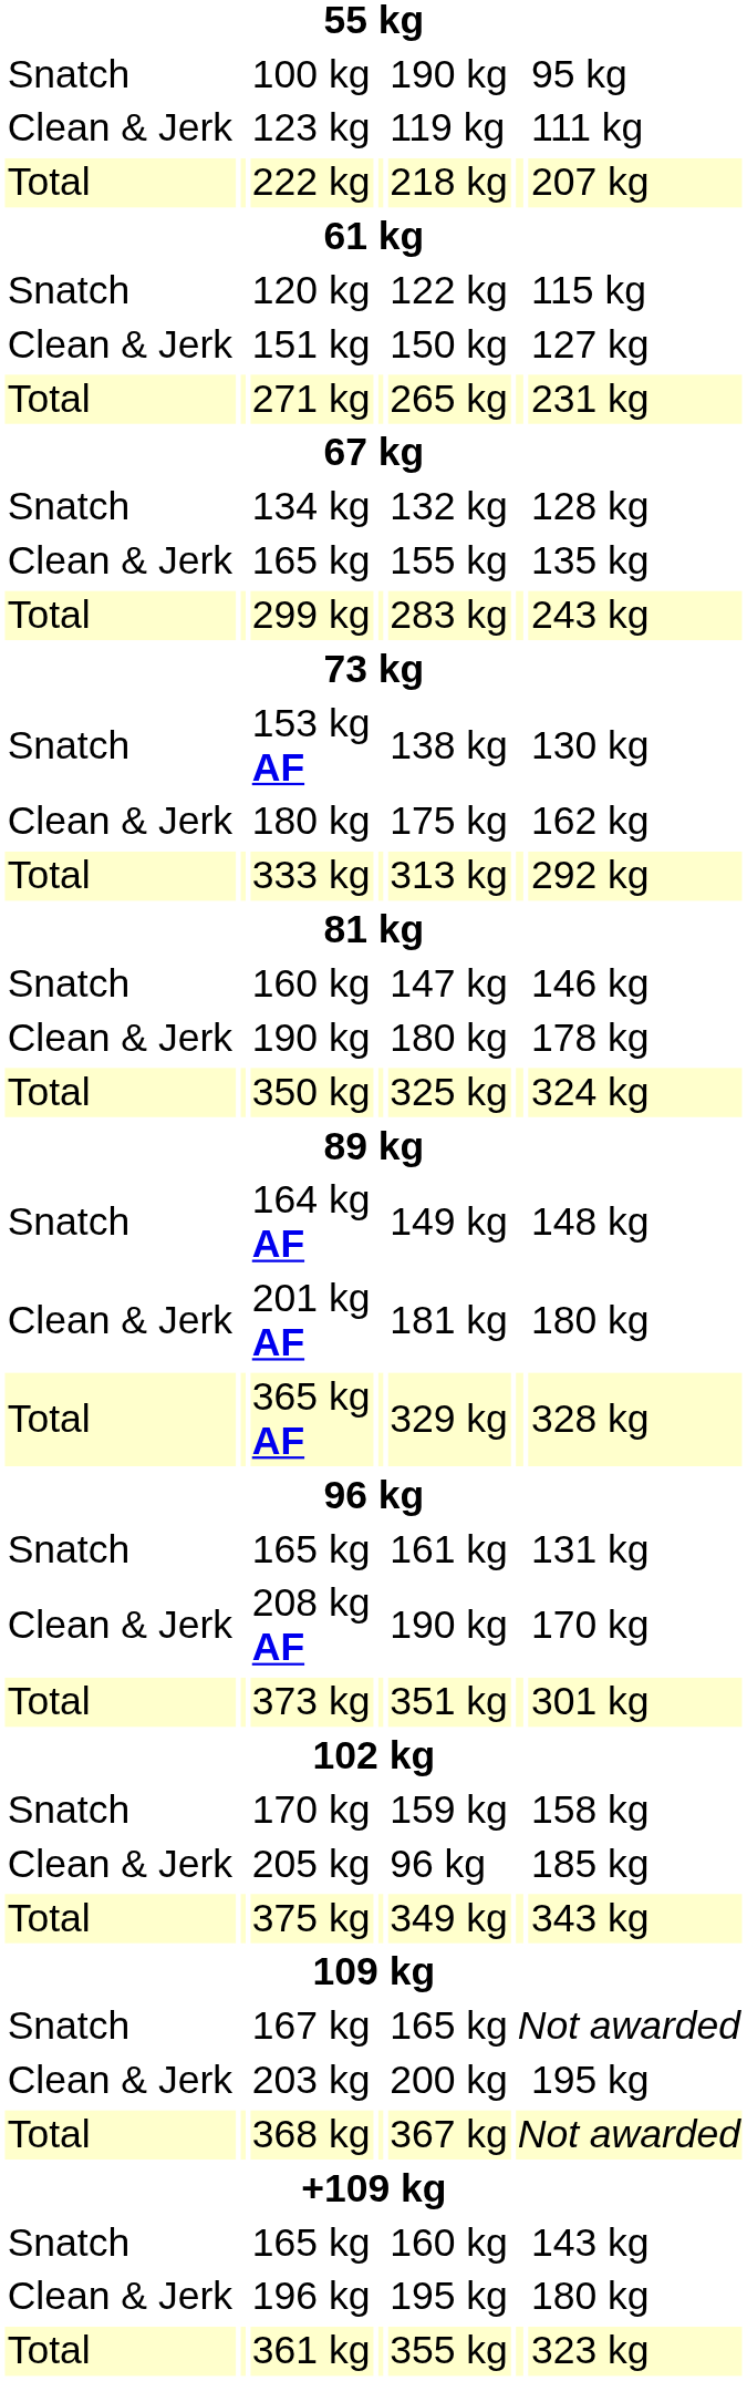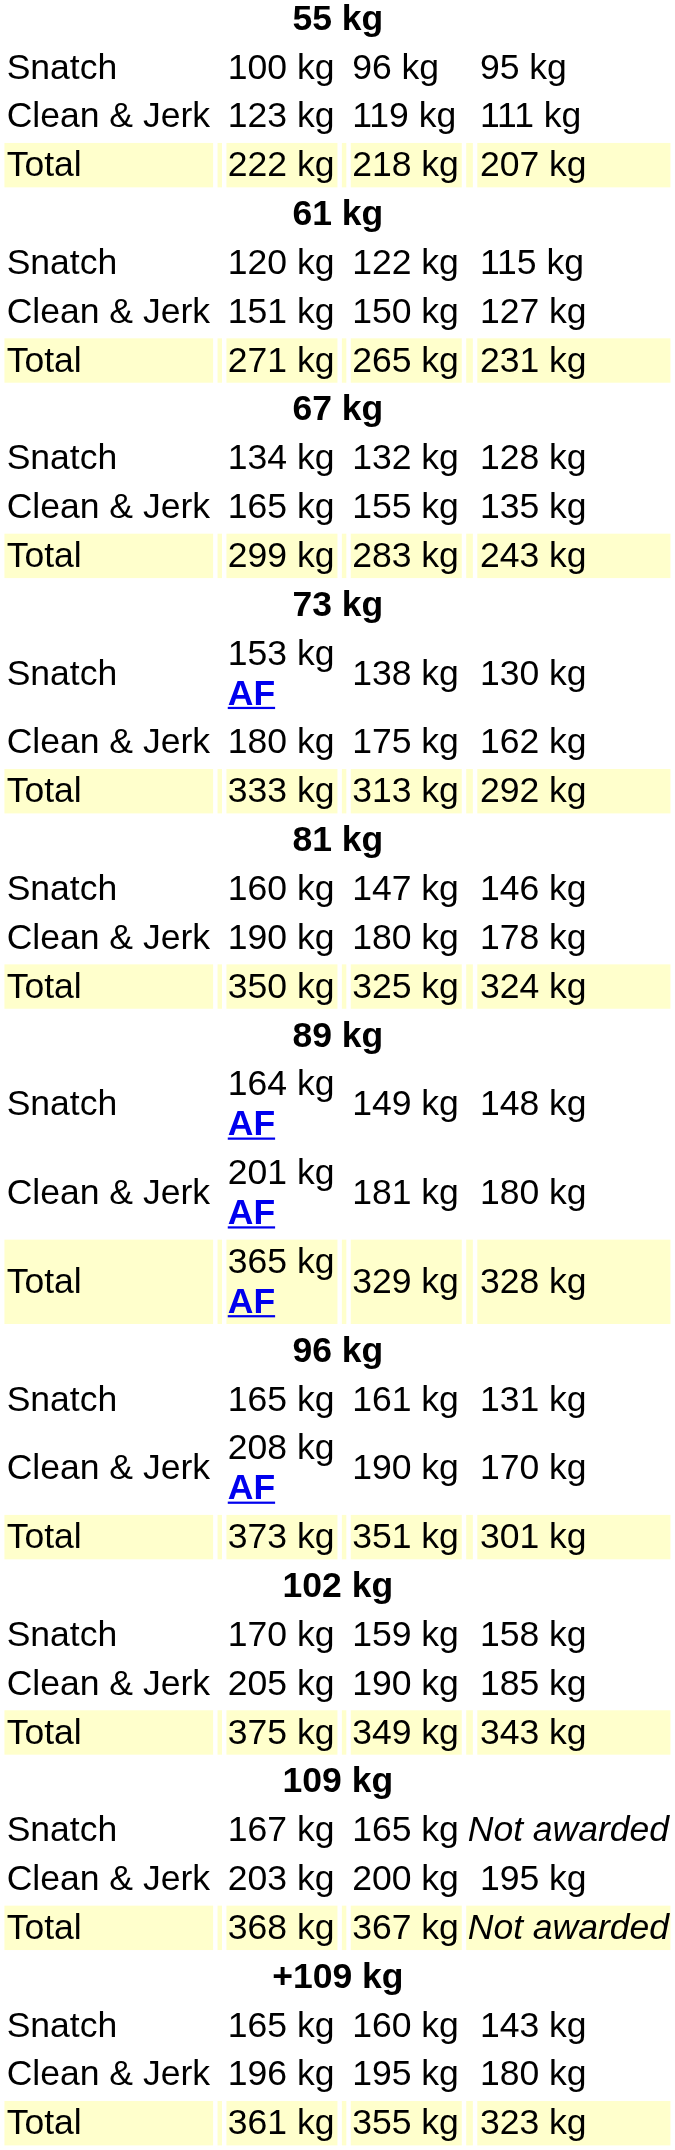 <table>
 <tr>
 <th colspan=7>55 kg</th>
 </tr>
 <tr>
 <td>Snatch</td>
 <td></td>
 <td>100 kg</td>
 <td></td>
-<td>190 kg</td>
+<td>96 kg</td>
 <td></td>
 <td>95 kg</td>
 </tr>
 <tr>
 <td>Clean & Jerk</td>
 <td></td>
 <td>123 kg</td>
 <td></td>
 <td>119 kg</td>
 <td></td>
 <td>111 kg</td>
 </tr>
 <tr bgcolor=ffffcc>
 <td>Total</td>
 <td></td>
 <td>222 kg</td>
 <td></td>
 <td>218 kg</td>
 <td></td>
 <td>207 kg</td>
 </tr>
 <tr>
 <th colspan=7>61 kg</th>
 </tr>
 <tr>
 <td>Snatch</td>
 <td></td>
 <td>120 kg</td>
 <td></td>
 <td>122 kg</td>
 <td></td>
 <td>115 kg</td>
 </tr>
 <tr>
 <td>Clean & Jerk</td>
 <td></td>
 <td>151 kg</td>
 <td></td>
 <td>150 kg</td>
 <td></td>
 <td>127 kg</td>
 </tr>
 <tr bgcolor=ffffcc>
 <td>Total</td>
 <td></td>
 <td>271 kg</td>
 <td></td>
 <td>265 kg</td>
 <td></td>
 <td>231 kg</td>
 </tr>
 <tr>
 <th colspan=7>67 kg</th>
 </tr>
 <tr>
 <td>Snatch</td>
 <td></td>
 <td>134 kg</td>
 <td></td>
 <td>132 kg</td>
 <td></td>
 <td>128 kg</td>
 </tr>
 <tr>
 <td>Clean & Jerk</td>
 <td></td>
 <td>165 kg</td>
 <td></td>
 <td>155 kg</td>
 <td></td>
 <td>135 kg</td>
 </tr>
 <tr bgcolor=ffffcc>
 <td>Total</td>
 <td></td>
 <td>299 kg</td>
 <td></td>
 <td>283 kg</td>
 <td></td>
 <td>243 kg</td>
 </tr>
 <tr>
 <th colspan=7>73 kg</th>
 </tr>
 <tr>
 <td>Snatch</td>
 <td></td>
 <td>153 kg<br><strong><a href='#'>AF</a></strong></td>
 <td><s></s></td>
 <td>138 kg</td>
 <td></td>
 <td>130 kg</td>
 </tr>
 <tr>
 <td>Clean & Jerk</td>
 <td></td>
 <td>180 kg</td>
 <td><s></s></td>
 <td>175 kg</td>
 <td></td>
 <td>162 kg</td>
 </tr>
 <tr bgcolor=ffffcc>
 <td>Total</td>
 <td></td>
 <td>333 kg</td>
 <td><s></s></td>
 <td>313 kg</td>
 <td></td>
 <td>292 kg</td>
 </tr>
 <tr>
 <th colspan=7>81 kg</th>
 </tr>
 <tr>
 <td>Snatch</td>
 <td></td>
 <td>160 kg</td>
 <td></td>
 <td>147 kg</td>
 <td></td>
 <td>146 kg</td>
 </tr>
 <tr>
 <td>Clean & Jerk</td>
 <td></td>
 <td>190 kg</td>
 <td></td>
 <td>180 kg</td>
 <td></td>
 <td>178 kg</td>
 </tr>
 <tr bgcolor=ffffcc>
 <td>Total</td>
 <td></td>
 <td>350 kg</td>
 <td></td>
 <td>325 kg</td>
 <td></td>
 <td>324 kg</td>
 </tr>
 <tr>
 <th colspan=7>89 kg</th>
 </tr>
 <tr>
 <td>Snatch</td>
 <td></td>
 <td>164 kg<br><strong><a href='#'>AF</a></strong></td>
 <td></td>
 <td>149 kg</td>
 <td></td>
 <td>148 kg</td>
 </tr>
 <tr>
 <td>Clean & Jerk</td>
 <td></td>
 <td>201 kg<br><strong><a href='#'>AF</a></strong></td>
 <td></td>
 <td>181 kg</td>
 <td></td>
 <td>180 kg</td>
 </tr>
 <tr bgcolor=ffffcc>
 <td>Total</td>
 <td></td>
 <td>365 kg<br><strong><a href='#'>AF</a></strong></td>
 <td></td>
 <td>329 kg</td>
 <td></td>
 <td>328 kg</td>
 </tr>
 <tr>
 <th colspan=7>96 kg</th>
 </tr>
 <tr>
 <td>Snatch</td>
 <td><s></s></td>
 <td>165 kg</td>
 <td></td>
 <td>161 kg</td>
 <td></td>
 <td>131 kg</td>
 </tr>
 <tr>
 <td>Clean & Jerk</td>
 <td><s></s></td>
 <td>208 kg<br><strong><a href='#'>AF</a></strong></td>
 <td></td>
 <td>190 kg</td>
 <td></td>
 <td>170 kg</td>
 </tr>
 <tr bgcolor=ffffcc>
 <td>Total</td>
 <td><s></s></td>
 <td>373 kg</td>
 <td></td>
 <td>351 kg</td>
 <td></td>
 <td>301 kg</td>
 </tr>
 <tr>
 <th colspan=7>102 kg</th>
 </tr>
 <tr>
 <td>Snatch</td>
 <td></td>
 <td>170 kg</td>
 <td></td>
 <td>159 kg</td>
 <td></td>
 <td>158 kg</td>
 </tr>
 <tr>
 <td>Clean & Jerk</td>
 <td></td>
 <td>205 kg</td>
 <td></td>
-<td>96 kg</td>
+<td>190 kg</td>
 <td></td>
 <td>185 kg</td>
 </tr>
 <tr bgcolor=ffffcc>
 <td>Total</td>
 <td></td>
 <td>375 kg</td>
 <td></td>
 <td>349 kg</td>
 <td></td>
 <td>343 kg</td>
 </tr>
 <tr>
 <th colspan=7>109 kg</th>
 </tr>
 <tr>
 <td>Snatch</td>
 <td></td>
 <td>167 kg</td>
 <td></td>
 <td>165 kg</td>
 <td colspan=2><em>Not awarded</em></td>
 </tr>
 <tr>
 <td>Clean & Jerk</td>
 <td></td>
 <td>203 kg</td>
 <td></td>
 <td>200 kg</td>
 <td></td>
 <td>195 kg</td>
 </tr>
 <tr bgcolor=ffffcc>
 <td>Total</td>
 <td></td>
 <td>368 kg</td>
 <td></td>
 <td>367 kg</td>
 <td colspan=2><em>Not awarded</em></td>
 </tr>
 <tr>
 <th colspan=7>+109 kg</th>
 </tr>
 <tr>
 <td>Snatch</td>
 <td><s></s></td>
 <td>165 kg</td>
 <td></td>
 <td>160 kg</td>
 <td></td>
 <td>143 kg</td>
 </tr>
 <tr>
 <td>Clean & Jerk</td>
 <td><s></s></td>
 <td>196 kg</td>
 <td></td>
 <td>195 kg</td>
 <td></td>
 <td>180 kg</td>
 </tr>
 <tr bgcolor=ffffcc>
 <td>Total</td>
 <td><s></s></td>
 <td>361 kg</td>
 <td></td>
 <td>355 kg</td>
 <td></td>
 <td>323 kg</td>
 </tr>
 </table>
